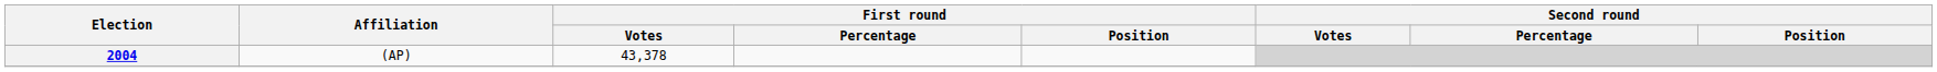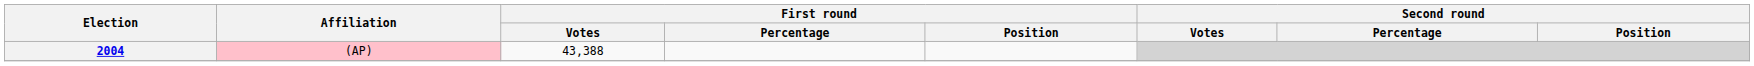 <table class=wikitable width=100%>
 <tr>
 <th rowspan=2>Election</th>
 <th rowspan=2>Affiliation</th>
 <th colspan=3>First round</th>
 <th colspan=3>Second round</th>
 </tr>
 <tr>
 <th>Votes</th>
 <th>Percentage</th>
 <th>Position</th>
 <th>Votes</th>
 <th>Percentage</th>
 <th>Position</th>
 </tr>
 <tr align=center>
 <th><a href='#'>2004</a></th>
-<td> (AP)</td>
-<td>43,378</td>
+<td style="background: pink;"> (AP)</td>
+<td>43,388</td>
 <td></td>
 <td></td>
 <td bgcolor=lightgrey colspan=3></td>
 </tr>
 <tr>
 </tr>
 </table>
